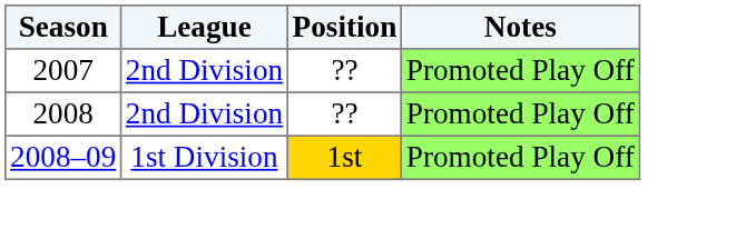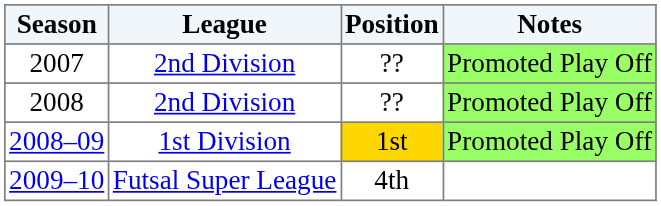 <table border="1" cellpadding="2" style="border-collapse:collapse; text-align:center; font-size:normal;">
 <tr style="background:#f0f6fa;">
 <th>Season</th>
 <th>League</th>
 <th>Position</th>
 <th>Notes</th>
 </tr>
 <tr>
 <td>2007</td>
 <td><a href='#'>2nd Division</a></td>
 <td>??</td>
 <td bgcolor=99FF66>Promoted Play Off</td>
 </tr>
 <tr>
 <td>2008</td>
 <td><a href='#'>2nd Division</a></td>
 <td>??</td>
 <td bgcolor=99FF66>Promoted Play Off</td>
 </tr>
 <tr>
 <td><a href='#'>2008–09</a></td>
 <td><a href='#'>1st Division</a></td>
 <td bgcolor=gold>1st</td>
 <td bgcolor=99FF66>Promoted Play Off</td>
 </tr>
+<tr>
+<td><a href='#'>2009–10</a></td>
+<td><a href='#'>Futsal Super League</a></td>
+<td>4th</td>
+<td></td>
+</tr>
 </table>
